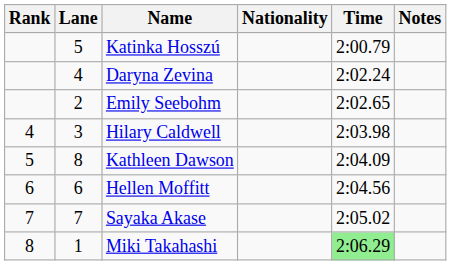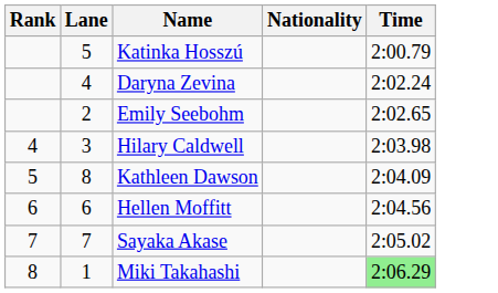 <table class="wikitable sortable" style="text-align:center">
 <tr>
 <th>Rank</th>
 <th>Lane</th>
 <th>Name</th>
 <th>Nationality</th>
 <th>Time</th>
-<th>Notes</th>
 </tr>
 <tr>
 <td></td>
 <td>5</td>
 <td align=left><a href='#'>Katinka Hosszú</a></td>
 <td align=left></td>
 <td>2:00.79</td>
-<td></td>
 </tr>
 <tr>
 <td></td>
 <td>4</td>
 <td align=left><a href='#'>Daryna Zevina</a></td>
 <td align=left></td>
 <td>2:02.24</td>
-<td></td>
 </tr>
 <tr>
 <td></td>
 <td>2</td>
 <td align=left><a href='#'>Emily Seebohm</a></td>
 <td align=left></td>
 <td>2:02.65</td>
-<td></td>
 </tr>
 <tr>
 <td>4</td>
 <td>3</td>
 <td align=left><a href='#'>Hilary Caldwell</a></td>
 <td align=left></td>
 <td>2:03.98</td>
-<td></td>
 </tr>
 <tr>
 <td>5</td>
 <td>8</td>
 <td align=left><a href='#'>Kathleen Dawson</a></td>
 <td align=left></td>
 <td>2:04.09</td>
-<td></td>
 </tr>
 <tr>
 <td>6</td>
 <td>6</td>
 <td align=left><a href='#'>Hellen Moffitt</a></td>
 <td align=left></td>
 <td>2:04.56</td>
-<td></td>
 </tr>
 <tr>
 <td>7</td>
 <td>7</td>
 <td align=left><a href='#'>Sayaka Akase</a></td>
 <td align=left></td>
 <td>2:05.02</td>
-<td></td>
 </tr>
 <tr>
 <td>8</td>
 <td>1</td>
 <td align=left><a href='#'>Miki Takahashi</a></td>
 <td align=left></td>
 <td style="background: lightgreen;">2:06.29</td>
-<td></td>
 </tr>
 </table>
